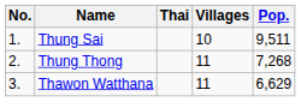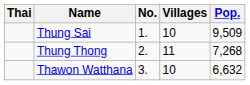 <table class="wikitable sortable">
 <tr>
+<th>Thai</th>
+<th>Name</th>
 <th>No.</th>
-<th>Name</th>
-<th>Thai</th>
 <th>Villages</th>
 <th><a href='#'>Pop.</a></th>
 </tr>
 <tr>
+<td></td>
+<td><a href='#'>Thung Sai</a></td>
 <td>1.</td>
-<td><a href='#'>Thung Sai</a></td>
-<td></td>
 <td>10</td>
-<td>9,511</td>
+<td>9,509</td>
 </tr>
 <tr>
+<td></td>
+<td><a href='#'>Thung Thong</a></td>
 <td>2.</td>
-<td><a href='#'>Thung Thong</a></td>
-<td></td>
 <td>11</td>
 <td>7,268</td>
 </tr>
 <tr>
+<td></td>
+<td><a href='#'>Thawon Watthana</a></td>
 <td>3.</td>
-<td><a href='#'>Thawon Watthana</a></td>
-<td></td>
-<td>11</td>
-<td>6,629</td>
+<td>10</td>
+<td>6,632</td>
 </tr>
 </table>
